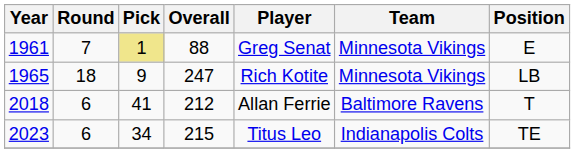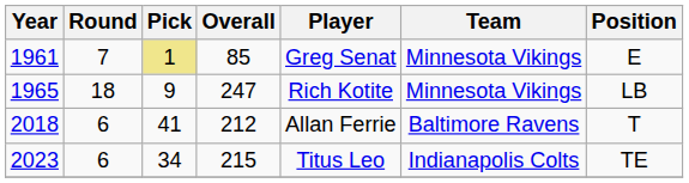 <table class="wikitable sortable" style="text-align: center;">
 <tr>
 <th>Year</th>
 <th>Round</th>
 <th>Pick</th>
 <th>Overall</th>
 <th>Player</th>
 <th>Team</th>
 <th>Position</th>
 </tr>
 <tr>
 <td><a href='#'>1961</a></td>
 <td>7</td>
 <td style="background: khaki;">1</td>
-<td>88</td>
+<td>85</td>
 <td><a href='#'>Greg Senat</a></td>
 <td><a href='#'>Minnesota Vikings</a></td>
 <td>E</td>
 </tr>
 <tr>
 <td><a href='#'>1965</a></td>
 <td>18</td>
 <td>9</td>
 <td>247</td>
 <td><a href='#'>Rich Kotite</a></td>
 <td><a href='#'>Minnesota Vikings</a></td>
 <td>LB</td>
 </tr>
 <tr>
 <td><a href='#'>2018</a></td>
 <td>6</td>
 <td>41</td>
 <td>212</td>
 <td>Allan Ferrie</td>
 <td><a href='#'>Baltimore Ravens</a></td>
 <td>T</td>
 </tr>
 <tr>
 <td><a href='#'>2023</a></td>
 <td>6</td>
 <td>34</td>
 <td>215</td>
 <td><a href='#'>Titus Leo</a></td>
 <td><a href='#'>Indianapolis Colts</a></td>
 <td>TE</td>
 </tr>
 <tr>
 </tr>
 </table>
